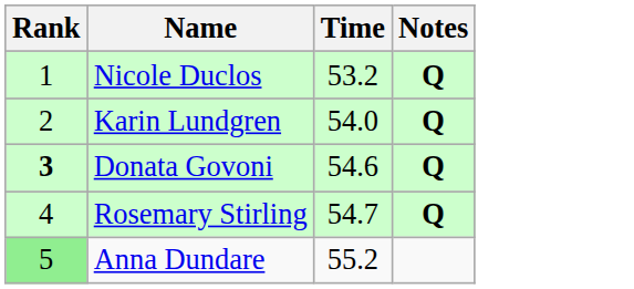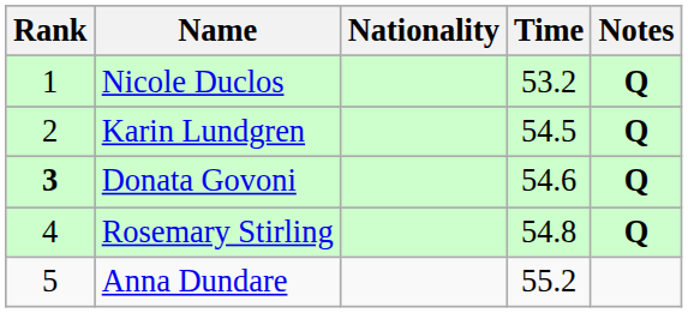 <table class="wikitable sortable" style="text-align:center">
 <tr>
 <th>Rank</th>
 <th>Name</th>
+<th>Nationality</th>
 <th>Time</th>
 <th>Notes</th>
 </tr>
 <tr bgcolor=ccffcc>
 <td>1</td>
 <td align=left><a href='#'>Nicole Duclos</a></td>
+<td align=left></td>
 <td>53.2</td>
 <td><strong>Q</strong></td>
 </tr>
 <tr bgcolor=ccffcc>
 <td>2</td>
 <td align=left><a href='#'>Karin Lundgren</a></td>
-<td>54.0</td>
+<td align=left></td>
+<td>54.5</td>
 <td><strong>Q</strong></td>
 </tr>
 <tr bgcolor=ccffcc>
 <td><strong>3</strong></td>
 <td align=left><a href='#'>Donata Govoni</a></td>
+<td align=left></td>
 <td>54.6</td>
 <td><strong>Q</strong></td>
 </tr>
 <tr bgcolor=ccffcc>
 <td>4</td>
 <td align=left><a href='#'>Rosemary Stirling</a></td>
-<td>54.7</td>
+<td align=left></td>
+<td>54.8</td>
 <td><strong>Q</strong></td>
 </tr>
 <tr>
-<td style="background: lightgreen;">5</td>
+<td>5</td>
 <td align=left><a href='#'>Anna Dundare</a></td>
+<td align=left></td>
 <td>55.2</td>
 <td></td>
 </tr>
 </table>
